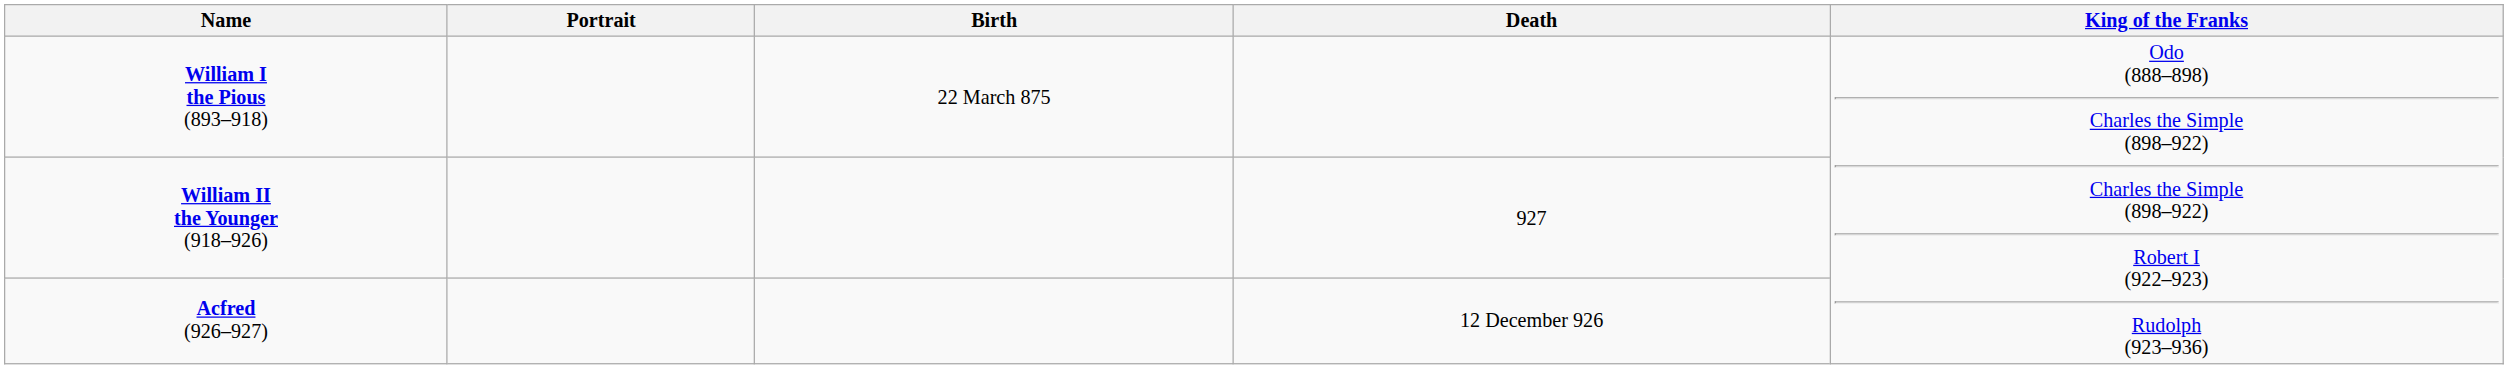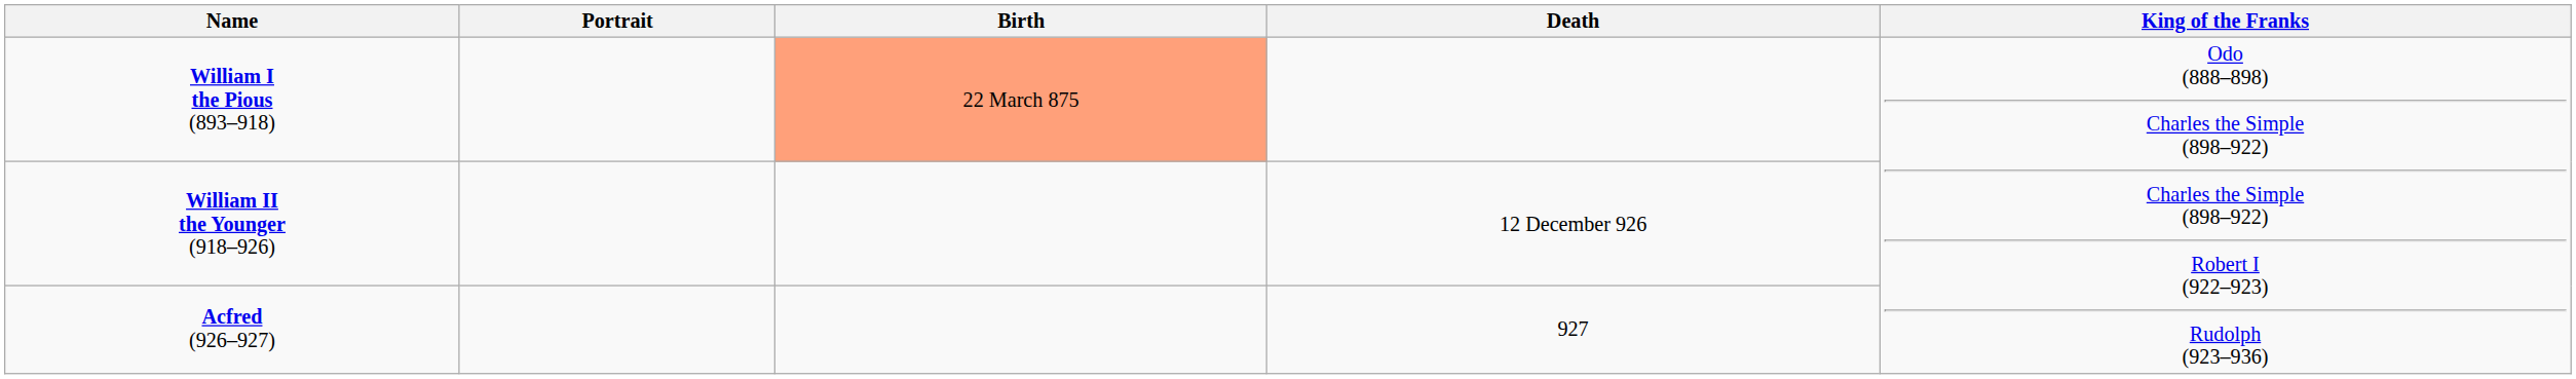 <table class="wikitable" style="width:100%; text-align:center;">
 <tr>
 <th>Name</th>
 <th>Portrait</th>
 <th>Birth</th>
 <th>Death</th>
 <th><a href='#'>King of the Franks</a></th>
 </tr>
 <tr>
 <td><strong><a href='#'>William I<br>the Pious</a></strong><br>(893–918)</td>
 <td></td>
-<td>22 March 875</td>
+<td style="background: lightsalmon;">22 March 875</td>
 <td></td>
 <td rowspan="3"><a href='#'>Odo</a><br>(888–898)<hr><a href='#'>Charles the Simple</a><br>(898–922)<hr><a href='#'>Charles the Simple</a><br>(898–922)<hr><a href='#'>Robert I</a><br>(922–923)<hr><a href='#'>Rudolph</a><br>(923–936)</td>
 </tr>
 <tr>
 <td><strong><a href='#'>William II<br>the Younger</a></strong><br>(918–926)</td>
 <td></td>
 <td></td>
-<td>927</td>
+<td>12 December 926</td>
 </tr>
 <tr>
 <td><strong><a href='#'>Acfred</a></strong><br>(926–927)</td>
 <td></td>
 <td></td>
-<td>12 December 926</td>
+<td>927</td>
 </tr>
 </table>
